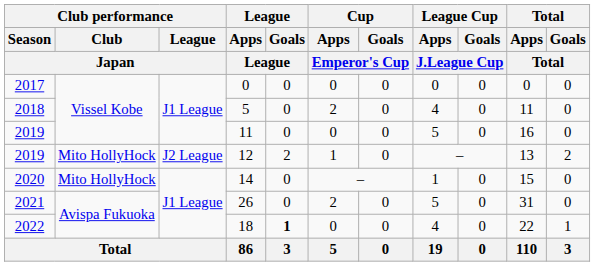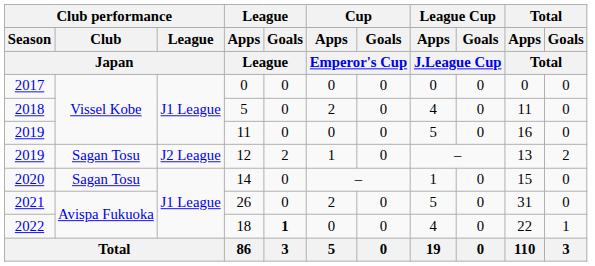 <table class="wikitable" style="text-align:center;">
 <tr>
 <th colspan=3>Club performance</th>
 <th colspan=2>League</th>
 <th colspan=2>Cup</th>
 <th colspan=2>League Cup</th>
 <th colspan=2>Total</th>
 </tr>
 <tr>
 <th>Season</th>
 <th>Club</th>
 <th>League</th>
 <th>Apps</th>
 <th>Goals</th>
 <th>Apps</th>
 <th>Goals</th>
 <th>Apps</th>
 <th>Goals</th>
 <th>Apps</th>
 <th>Goals</th>
 </tr>
 <tr>
 <th colspan=3>Japan</th>
 <th colspan=2>League</th>
 <th colspan=2><a href='#'>Emperor's Cup</a></th>
 <th colspan=2><a href='#'>J.League Cup</a></th>
 <th colspan=2>Total</th>
 </tr>
 <tr>
 <td><a href='#'>2017</a></td>
 <td rowspan="3"><a href='#'>Vissel Kobe</a></td>
 <td rowspan="3"><a href='#'>J1 League</a></td>
 <td>0</td>
 <td>0</td>
 <td>0</td>
 <td>0</td>
 <td>0</td>
 <td>0</td>
 <td>0</td>
 <td>0</td>
 </tr>
 <tr>
 <td><a href='#'>2018</a></td>
 <td>5</td>
 <td>0</td>
 <td>2</td>
 <td>0</td>
 <td>4</td>
 <td>0</td>
 <td>11</td>
 <td>0</td>
 </tr>
 <tr>
 <td><a href='#'>2019</a></td>
 <td>11</td>
 <td>0</td>
 <td>0</td>
 <td>0</td>
 <td>5</td>
 <td>0</td>
 <td>16</td>
 <td>0</td>
 </tr>
 <tr>
 <td><a href='#'>2019</a></td>
-<td><a href='#'>Mito HollyHock</a></td>
+<td><a href='#'>Sagan Tosu</a></td>
 <td><a href='#'>J2 League</a></td>
 <td>12</td>
 <td>2</td>
 <td>1</td>
 <td>0</td>
 <td colspan="2">–</td>
 <td>13</td>
 <td>2</td>
 </tr>
 <tr>
 <td><a href='#'>2020</a></td>
-<td><a href='#'>Mito HollyHock</a></td>
+<td><a href='#'>Sagan Tosu</a></td>
 <td rowspan="3"><a href='#'>J1 League</a></td>
 <td>14</td>
 <td>0</td>
 <td colspan="2">–</td>
 <td>1</td>
 <td>0</td>
 <td>15</td>
 <td>0</td>
 </tr>
 <tr>
 <td><a href='#'>2021</a></td>
 <td rowspan="2"><a href='#'>Avispa Fukuoka</a></td>
 <td>26</td>
 <td>0</td>
 <td>2</td>
 <td>0</td>
 <td>5</td>
 <td>0</td>
 <td>31</td>
 <td>0</td>
 </tr>
 <tr>
 <td><a href='#'>2022</a></td>
 <td>18</td>
 <td><strong>1</strong></td>
 <td>0</td>
 <td>0</td>
 <td>4</td>
 <td>0</td>
 <td>22</td>
 <td>1</td>
 </tr>
 <tr>
 <th colspan="3">Total</th>
 <th>86</th>
 <th>3</th>
 <th>5</th>
 <th>0</th>
 <th>19</th>
 <th>0</th>
 <th>110</th>
 <th>3</th>
 </tr>
 </table>
